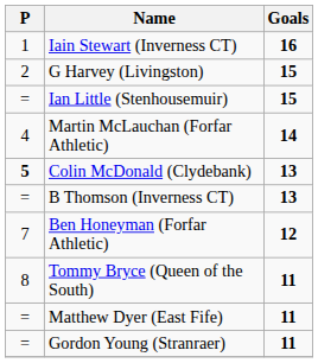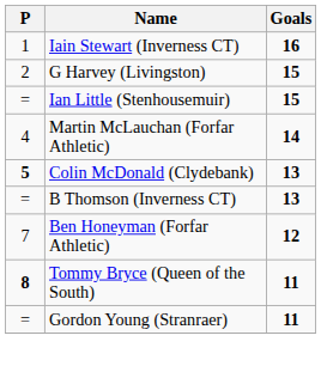 <table class="wikitable" style="text-align: center;">
 <tr>
 <th width=30>P</th>
 <th width=200>Name</th>
 <th width=30>Goals</th>
 </tr>
 <tr>
 <td>1</td>
 <td style="text-align:left;"> <a href='#'>Iain Stewart</a> (Inverness CT)</td>
 <td><strong>16</strong></td>
 </tr>
 <tr>
 <td>2</td>
 <td style="text-align:left;"> G Harvey (Livingston)</td>
 <td><strong>15 </strong></td>
 </tr>
 <tr>
 <td>=</td>
 <td style="text-align:left;"> <a href='#'>Ian Little</a> (Stenhousemuir)</td>
 <td><strong>15 </strong></td>
 </tr>
 <tr>
 <td>4</td>
 <td style="text-align:left;"> Martin McLauchan (Forfar Athletic)</td>
 <td><strong>14</strong></td>
 </tr>
 <tr>
 <td><strong>5</strong></td>
 <td style="text-align:left;"> <a href='#'>Colin McDonald</a> (Clydebank)</td>
 <td><strong>13</strong></td>
 </tr>
 <tr>
 <td>=</td>
 <td style="text-align:left;"> B Thomson (Inverness CT)</td>
 <td><strong>13</strong></td>
 </tr>
 <tr>
 <td>7</td>
 <td style="text-align:left;"> <a href='#'>Ben Honeyman</a> (Forfar Athletic)</td>
 <td><strong>12</strong></td>
 </tr>
 <tr>
-<td>8</td>
+<td><strong>8</strong></td>
 <td style="text-align:left;"> <a href='#'>Tommy Bryce</a> (Queen of the South)</td>
 <td><strong>11</strong></td>
-</tr>
-<tr>
-<td>=</td>
-<td style="text-align:left;"> Matthew Dyer (East Fife)</td>
-<td><strong>11 </strong></td>
 </tr>
 <tr>
 <td>=</td>
 <td style="text-align:left;"> Gordon Young (Stranraer)</td>
 <td><strong>11 </strong></td>
 </tr>
 <tr>
 </tr>
 </table>
